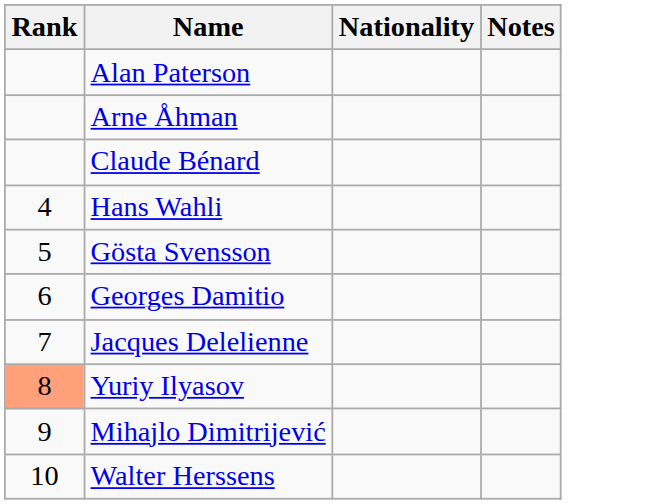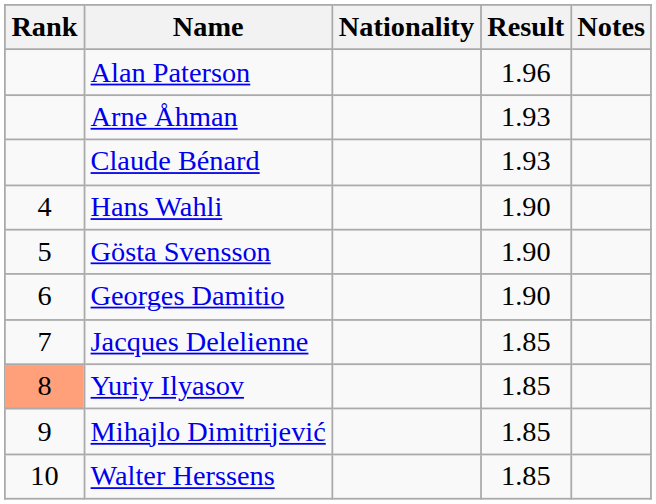 <table class="wikitable sortable" style="text-align:center">
 <tr>
 <th>Rank</th>
 <th>Name</th>
 <th>Nationality</th>
+<th>Result</th>
 <th>Notes</th>
 </tr>
 <tr>
 <td></td>
 <td align=left><a href='#'>Alan Paterson</a></td>
 <td align=left></td>
+<td>1.96</td>
 <td></td>
 </tr>
 <tr>
 <td></td>
 <td align=left><a href='#'>Arne Åhman</a></td>
 <td align=left></td>
+<td>1.93</td>
 <td></td>
 </tr>
 <tr>
 <td></td>
 <td align=left><a href='#'>Claude Bénard</a></td>
 <td align=left></td>
+<td>1.93</td>
 <td></td>
 </tr>
 <tr>
 <td>4</td>
 <td align=left><a href='#'>Hans Wahli</a></td>
 <td align=left></td>
+<td>1.90</td>
 <td></td>
 </tr>
 <tr>
 <td>5</td>
 <td align=left><a href='#'>Gösta Svensson</a></td>
 <td align=left></td>
+<td>1.90</td>
 <td></td>
 </tr>
 <tr>
 <td>6</td>
 <td align=left><a href='#'>Georges Damitio</a></td>
 <td align=left></td>
+<td>1.90</td>
 <td></td>
 </tr>
 <tr>
 <td>7</td>
 <td align=left><a href='#'>Jacques Delelienne</a></td>
 <td align=left></td>
+<td>1.85</td>
 <td></td>
 </tr>
 <tr>
 <td style="background: lightsalmon;">8</td>
 <td align=left><a href='#'>Yuriy Ilyasov</a></td>
 <td align=left></td>
+<td>1.85</td>
 <td></td>
 </tr>
 <tr>
 <td>9</td>
 <td align=left><a href='#'>Mihajlo Dimitrijević</a></td>
 <td align=left></td>
+<td>1.85</td>
 <td></td>
 </tr>
 <tr>
 <td>10</td>
 <td align=left><a href='#'>Walter Herssens</a></td>
 <td align=left></td>
+<td>1.85</td>
 <td></td>
 </tr>
 </table>
